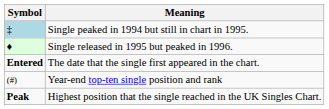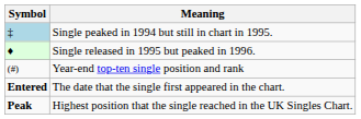 <table Class="wikitable">
 <tr>
 <th>Symbol</th>
 <th>Meaning</th>
 </tr>
 <tr>
 <td bgcolor=lightblue>‡</td>
 <td>Single peaked in 1994 but still in chart in 1995.</td>
 </tr>
 <tr>
 <td bgcolor=#DDFFDD>♦</td>
 <td>Single released in 1995 but peaked in 1996.</td>
 </tr>
 <tr>
+<td><small>(#)</small></td>
+<td>Year-end <a href='#'>top-ten single</a> position and rank</td>
+</tr>
+<tr>
 <td><strong>Entered</strong></td>
 <td>The date that the single first appeared in the chart.</td>
-</tr>
-<tr>
-<td><small>(#)</small></td>
-<td>Year-end <a href='#'>top-ten single</a> position and rank</td>
 </tr>
 <tr>
 <td><strong>Peak</strong></td>
 <td>Highest position that the single reached in the UK Singles Chart.</td>
 </tr>
 </table>
